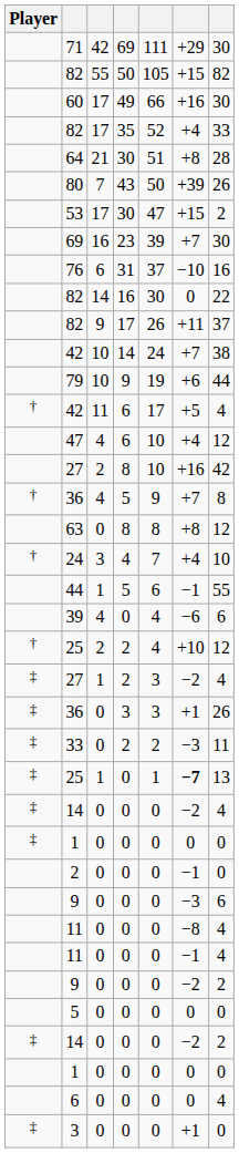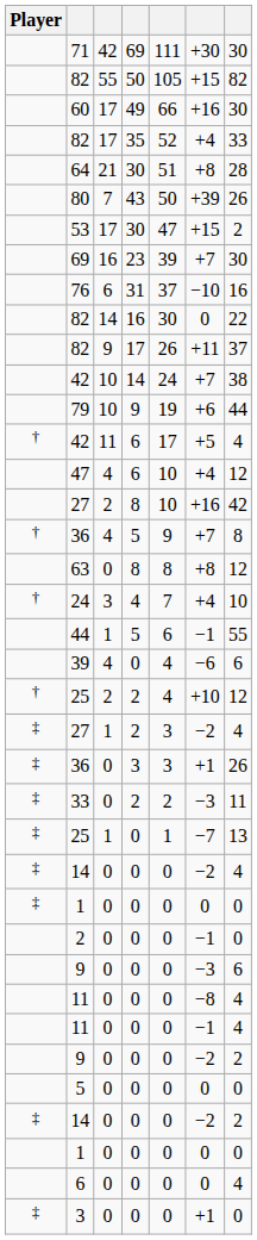 <table class="wikitable sortable" style="text-align:center;">
 <tr>
 <th>Player</th>
 <th></th>
 <th></th>
 <th></th>
 <th></th>
 <th data-sort-type="number"></th>
 <th></th>
 </tr>
 <tr>
 <td></td>
 <td>71</td>
 <td>42</td>
 <td>69</td>
 <td>111</td>
-<td>+29</td>
+<td>+30</td>
 <td>30</td>
 </tr>
 <tr>
 <td></td>
 <td>82</td>
 <td>55</td>
 <td>50</td>
 <td>105</td>
 <td>+15</td>
 <td>82</td>
 </tr>
 <tr>
 <td></td>
 <td>60</td>
 <td>17</td>
 <td>49</td>
 <td>66</td>
 <td>+16</td>
 <td>30</td>
 </tr>
 <tr>
 <td></td>
 <td>82</td>
 <td>17</td>
 <td>35</td>
 <td>52</td>
 <td>+4</td>
 <td>33</td>
 </tr>
 <tr>
 <td></td>
 <td>64</td>
 <td>21</td>
 <td>30</td>
 <td>51</td>
 <td>+8</td>
 <td>28</td>
 </tr>
 <tr>
 <td></td>
 <td>80</td>
 <td>7</td>
 <td>43</td>
 <td>50</td>
 <td>+39</td>
 <td>26</td>
 </tr>
 <tr>
 <td></td>
 <td>53</td>
 <td>17</td>
 <td>30</td>
 <td>47</td>
 <td>+15</td>
 <td>2</td>
 </tr>
 <tr>
 <td></td>
 <td>69</td>
 <td>16</td>
 <td>23</td>
 <td>39</td>
 <td>+7</td>
 <td>30</td>
 </tr>
 <tr>
 <td></td>
 <td>76</td>
 <td>6</td>
 <td>31</td>
 <td>37</td>
 <td>−10</td>
 <td>16</td>
 </tr>
 <tr>
 <td></td>
 <td>82</td>
 <td>14</td>
 <td>16</td>
 <td>30</td>
 <td>0</td>
 <td>22</td>
 </tr>
 <tr>
 <td></td>
 <td>82</td>
 <td>9</td>
 <td>17</td>
 <td>26</td>
 <td>+11</td>
 <td>37</td>
 </tr>
 <tr>
 <td></td>
 <td>42</td>
 <td>10</td>
 <td>14</td>
 <td>24</td>
 <td>+7</td>
 <td>38</td>
 </tr>
 <tr>
 <td></td>
 <td>79</td>
 <td>10</td>
 <td>9</td>
 <td>19</td>
 <td>+6</td>
 <td>44</td>
 </tr>
 <tr>
 <td><sup>†</sup></td>
 <td>42</td>
 <td>11</td>
 <td>6</td>
 <td>17</td>
 <td>+5</td>
 <td>4</td>
 </tr>
 <tr>
 <td></td>
 <td>47</td>
 <td>4</td>
 <td>6</td>
 <td>10</td>
 <td>+4</td>
 <td>12</td>
 </tr>
 <tr>
 <td></td>
 <td>27</td>
 <td>2</td>
 <td>8</td>
 <td>10</td>
 <td>+16</td>
 <td>42</td>
 </tr>
 <tr>
 <td><sup>†</sup></td>
 <td>36</td>
 <td>4</td>
 <td>5</td>
 <td>9</td>
 <td>+7</td>
 <td>8</td>
 </tr>
 <tr>
 <td></td>
 <td>63</td>
 <td>0</td>
 <td>8</td>
 <td>8</td>
 <td>+8</td>
 <td>12</td>
 </tr>
 <tr>
 <td><sup>†</sup></td>
 <td>24</td>
 <td>3</td>
 <td>4</td>
 <td>7</td>
 <td>+4</td>
 <td>10</td>
 </tr>
 <tr>
 <td></td>
 <td>44</td>
 <td>1</td>
 <td>5</td>
 <td>6</td>
 <td>−1</td>
 <td>55</td>
 </tr>
 <tr>
 <td></td>
 <td>39</td>
 <td>4</td>
 <td>0</td>
 <td>4</td>
 <td>−6</td>
 <td>6</td>
 </tr>
 <tr>
 <td><sup>†</sup></td>
 <td>25</td>
 <td>2</td>
 <td>2</td>
 <td>4</td>
 <td>+10</td>
 <td>12</td>
 </tr>
 <tr>
 <td><sup>‡</sup></td>
 <td>27</td>
 <td>1</td>
 <td>2</td>
 <td>3</td>
 <td>−2</td>
 <td>4</td>
 </tr>
 <tr>
 <td><sup>‡</sup></td>
 <td>36</td>
 <td>0</td>
 <td>3</td>
 <td>3</td>
 <td>+1</td>
 <td>26</td>
 </tr>
 <tr>
 <td><sup>‡</sup></td>
 <td>33</td>
 <td>0</td>
 <td>2</td>
 <td>2</td>
 <td>−3</td>
 <td>11</td>
 </tr>
 <tr>
 <td><sup>‡</sup></td>
 <td>25</td>
 <td>1</td>
 <td>0</td>
 <td>1</td>
-<td><strong>−7</strong></td>
+<td>−7</td>
 <td>13</td>
 </tr>
 <tr>
 <td><sup>‡</sup></td>
 <td>14</td>
 <td>0</td>
 <td>0</td>
 <td>0</td>
 <td>−2</td>
 <td>4</td>
 </tr>
 <tr>
 <td><sup>‡</sup></td>
 <td>1</td>
 <td>0</td>
 <td>0</td>
 <td>0</td>
 <td>0</td>
 <td>0</td>
 </tr>
 <tr>
 <td></td>
 <td>2</td>
 <td>0</td>
 <td>0</td>
 <td>0</td>
 <td>−1</td>
 <td>0</td>
 </tr>
 <tr>
 <td></td>
 <td>9</td>
 <td>0</td>
 <td>0</td>
 <td>0</td>
 <td>−3</td>
 <td>6</td>
 </tr>
 <tr>
 <td></td>
 <td>11</td>
 <td>0</td>
 <td>0</td>
 <td>0</td>
 <td>−8</td>
 <td>4</td>
 </tr>
 <tr>
 <td></td>
 <td>11</td>
 <td>0</td>
 <td>0</td>
 <td>0</td>
 <td>−1</td>
 <td>4</td>
 </tr>
 <tr>
 <td></td>
 <td>9</td>
 <td>0</td>
 <td>0</td>
 <td>0</td>
 <td>−2</td>
 <td>2</td>
 </tr>
 <tr>
 <td></td>
 <td>5</td>
 <td>0</td>
 <td>0</td>
 <td>0</td>
 <td>0</td>
 <td>0</td>
 </tr>
 <tr>
 <td><sup>‡</sup></td>
 <td>14</td>
 <td>0</td>
 <td>0</td>
 <td>0</td>
 <td>−2</td>
 <td>2</td>
 </tr>
 <tr>
 <td></td>
 <td>1</td>
 <td>0</td>
 <td>0</td>
 <td>0</td>
 <td>0</td>
 <td>0</td>
 </tr>
 <tr>
 <td></td>
 <td>6</td>
 <td>0</td>
 <td>0</td>
 <td>0</td>
 <td>0</td>
 <td>4</td>
 </tr>
 <tr>
 <td><sup>‡</sup></td>
 <td>3</td>
 <td>0</td>
 <td>0</td>
 <td>0</td>
 <td>+1</td>
 <td>0</td>
 </tr>
 </table>
